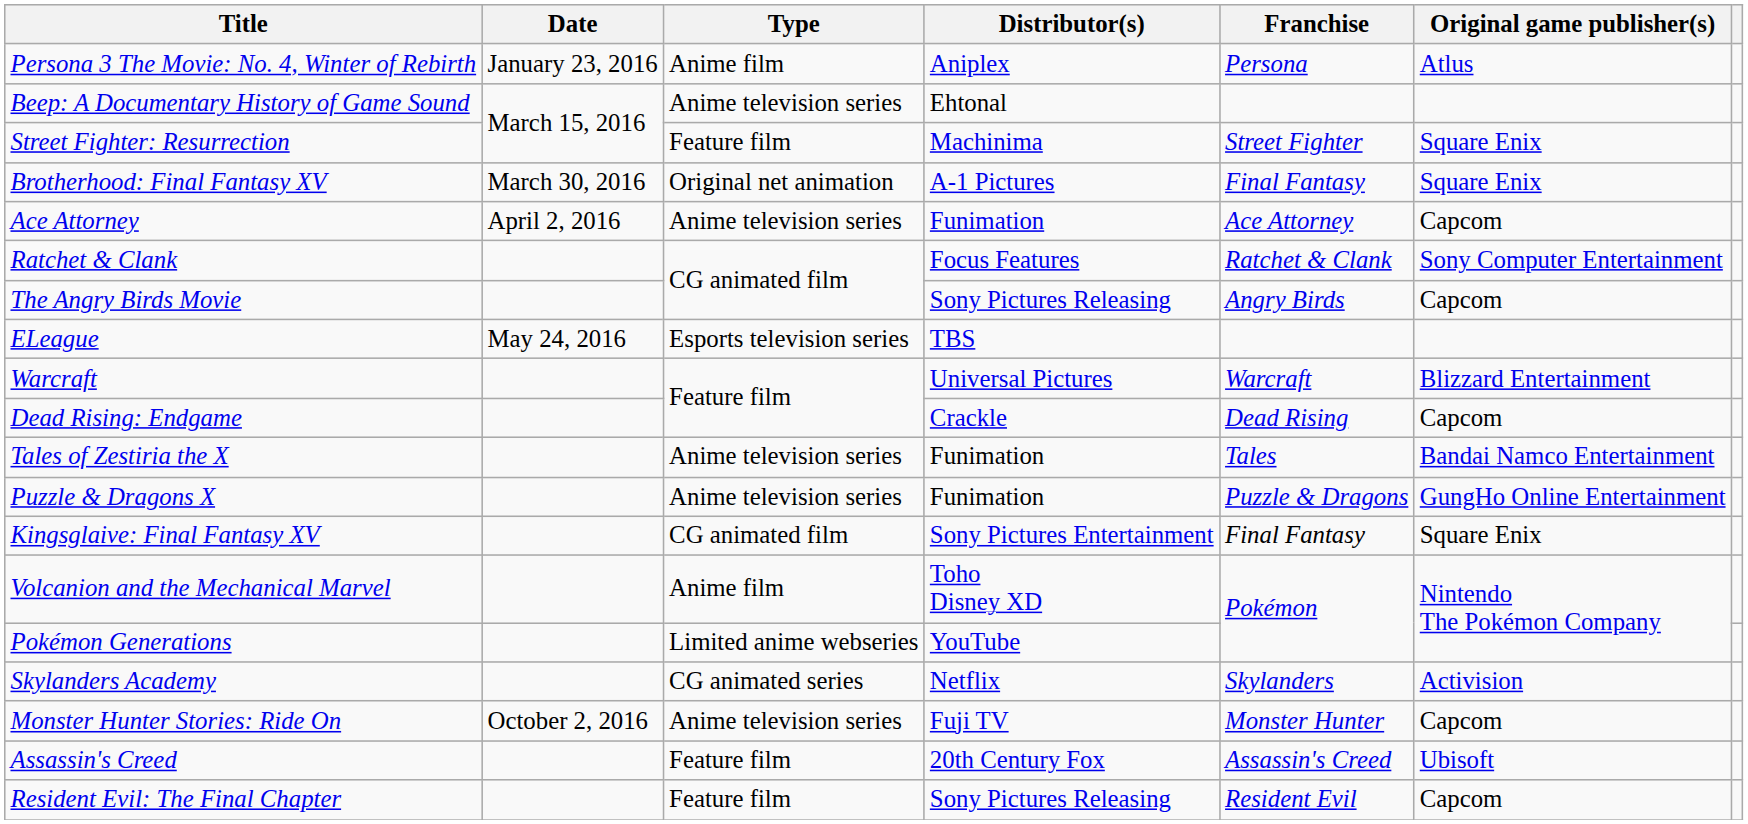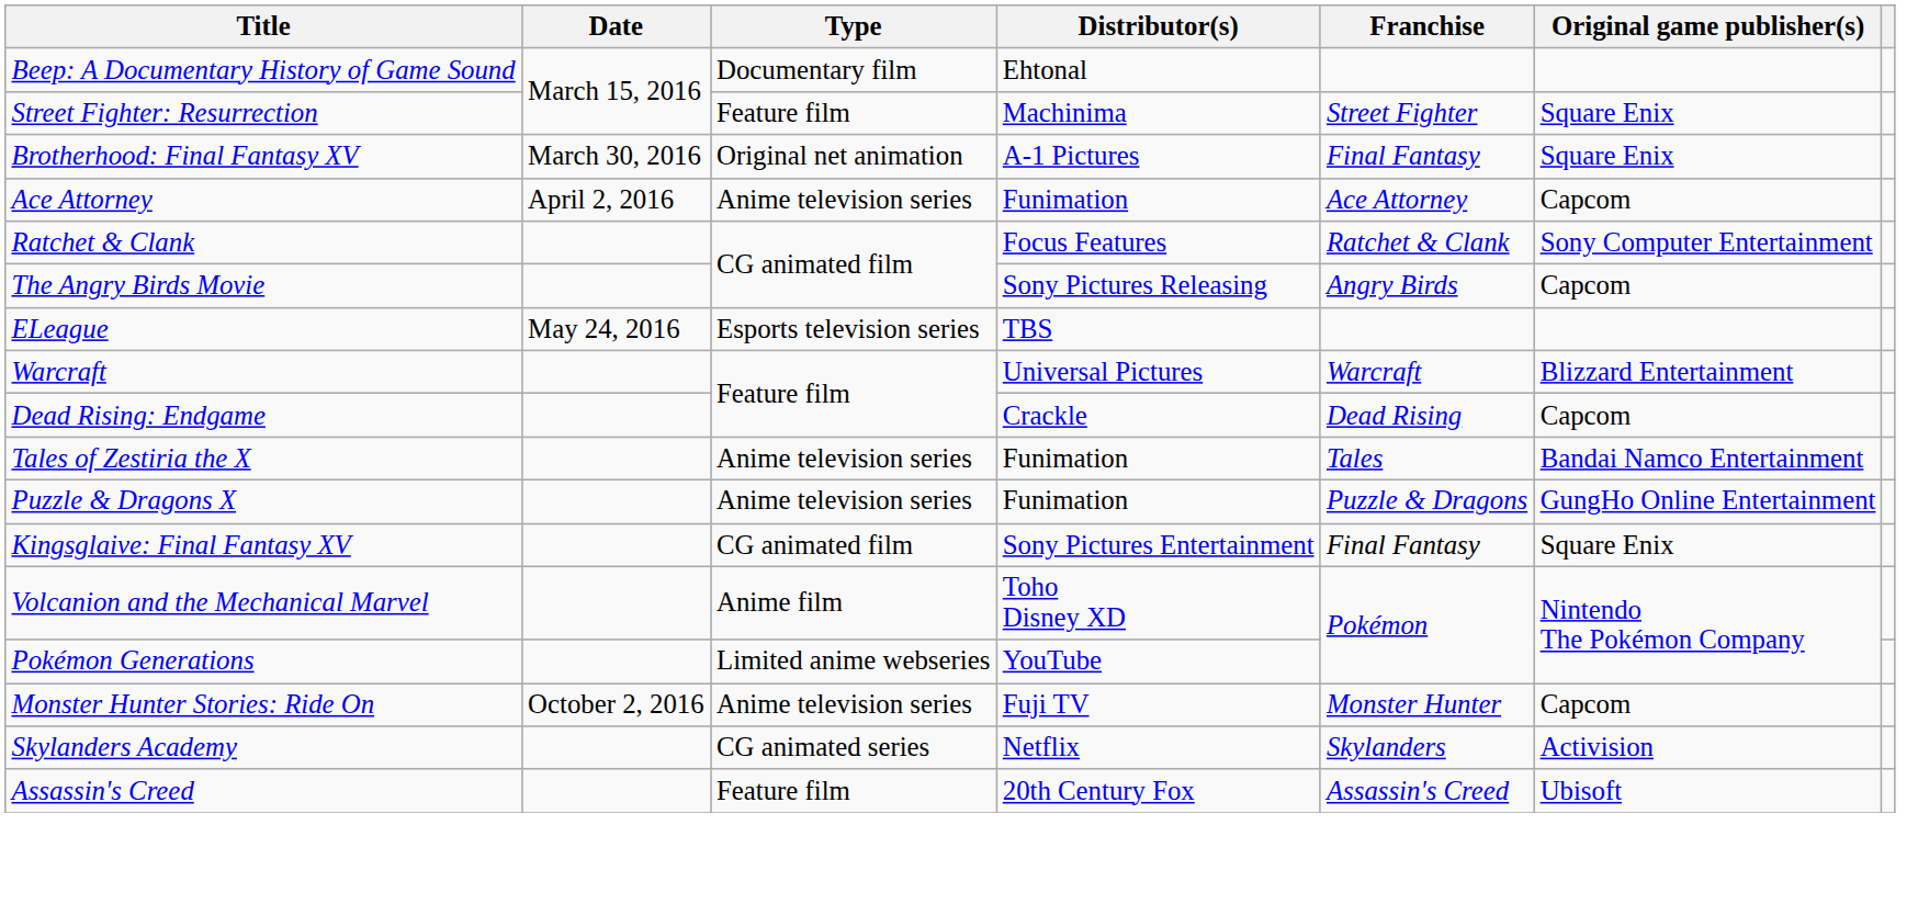 <table class="wikitable sortable">
 <tr>
 <th>Title</th>
 <th>Date</th>
 <th>Type</th>
 <th>Distributor(s)</th>
 <th>Franchise</th>
 <th>Original game publisher(s)</th>
 <th></th>
 </tr>
 <tr>
-<td><em><a href='#'>Persona 3 The Movie: No. 4, Winter of Rebirth</a></em></td>
-<td>January 23, 2016</td>
-<td>Anime film</td>
-<td><a href='#'>Aniplex</a></td>
-<td><em><a href='#'>Persona</a></em></td>
-<td><a href='#'>Atlus</a></td>
-<td style="text-align:center;"></td>
-</tr>
-<tr>
 <td><em><a href='#'>Beep: A Documentary History of Game Sound</a></em></td>
 <td rowspan="2">March 15, 2016</td>
-<td>Anime television series</td>
+<td>Documentary film</td>
 <td>Ehtonal</td>
 <td></td>
 <td></td>
 <td style="text-align:center;"></td>
 </tr>
 <tr>
 <td><em><a href='#'>Street Fighter: Resurrection</a></em></td>
 <td>Feature film</td>
 <td><a href='#'>Machinima</a></td>
 <td><em><a href='#'>Street Fighter</a></em></td>
 <td><a href='#'>Square Enix</a></td>
 <td style="text-align:center;"></td>
 </tr>
 <tr>
 <td><em><a href='#'>Brotherhood: Final Fantasy XV</a></em></td>
 <td>March 30, 2016</td>
 <td>Original net animation</td>
 <td><a href='#'>A-1 Pictures</a></td>
 <td><em><a href='#'>Final Fantasy</a></em></td>
 <td><a href='#'>Square Enix</a></td>
 <td style="text-align:center;"></td>
 </tr>
 <tr>
 <td><em><a href='#'>Ace Attorney</a></em></td>
 <td>April 2, 2016</td>
 <td>Anime television series</td>
 <td><a href='#'>Funimation</a></td>
 <td><em><a href='#'>Ace Attorney</a></em></td>
 <td>Capcom</td>
 <td style="text-align:center;"></td>
 </tr>
 <tr>
 <td><em><a href='#'>Ratchet & Clank</a></em></td>
 <td></td>
 <td rowspan="2">CG animated film</td>
 <td><a href='#'>Focus Features</a></td>
 <td><em><a href='#'>Ratchet & Clank</a></em></td>
 <td><a href='#'>Sony Computer Entertainment</a></td>
 <td style="text-align:center;"><br></td>
 </tr>
 <tr>
 <td><em><a href='#'>The Angry Birds Movie</a></em></td>
 <td></td>
 <td><a href='#'>Sony Pictures Releasing</a></td>
 <td><em><a href='#'>Angry Birds</a></em></td>
 <td>Capcom</td>
 <td style="text-align:center;"></td>
 </tr>
 <tr>
 <td><em><a href='#'>ELeague</a></em></td>
 <td>May 24, 2016</td>
 <td>Esports television series</td>
 <td><a href='#'>TBS</a></td>
 <td></td>
 <td></td>
 <td style="text-align:center;"></td>
 </tr>
 <tr>
 <td><em><a href='#'>Warcraft</a></em></td>
 <td></td>
 <td rowspan="2">Feature film</td>
 <td><a href='#'>Universal Pictures</a></td>
 <td><em><a href='#'>Warcraft</a></em></td>
 <td><a href='#'>Blizzard Entertainment</a></td>
 <td style="text-align:center;"></td>
 </tr>
 <tr>
 <td><em><a href='#'>Dead Rising: Endgame</a></em></td>
 <td></td>
 <td><a href='#'>Crackle</a></td>
 <td><em><a href='#'>Dead Rising</a></em></td>
 <td>Capcom</td>
 <td style="text-align:center;"></td>
 </tr>
 <tr>
 <td><em><a href='#'>Tales of Zestiria the X</a></em></td>
 <td></td>
 <td>Anime television series</td>
 <td>Funimation</td>
 <td><em><a href='#'>Tales</a></em></td>
 <td><a href='#'>Bandai Namco Entertainment</a></td>
 <td style="text-align:center;"></td>
 </tr>
 <tr>
 <td><em><a href='#'>Puzzle & Dragons X</a></em></td>
 <td></td>
 <td>Anime television series</td>
 <td>Funimation</td>
 <td><em><a href='#'>Puzzle & Dragons</a></em></td>
 <td><a href='#'>GungHo Online Entertainment</a></td>
 <td style="text-align:center;"></td>
 </tr>
 <tr>
 <td><em><a href='#'>Kingsglaive: Final Fantasy XV</a></em></td>
 <td></td>
 <td>CG animated film</td>
 <td><a href='#'>Sony Pictures Entertainment</a></td>
 <td><em>Final Fantasy</em></td>
 <td>Square Enix</td>
 <td style="text-align:center;"></td>
 </tr>
 <tr>
 <td><em><a href='#'>Volcanion and the Mechanical Marvel</a></em></td>
 <td></td>
 <td>Anime film</td>
 <td><a href='#'>Toho</a> <br><a href='#'>Disney XD</a> </td>
 <td rowspan="2"><em><a href='#'>Pokémon</a></em></td>
 <td rowspan="2"><a href='#'>Nintendo</a><br><a href='#'>The Pokémon Company</a></td>
 <td style="text-align:center;"></td>
 </tr>
 <tr>
 <td><em><a href='#'>Pokémon Generations</a></em></td>
 <td></td>
 <td>Limited anime webseries</td>
 <td><a href='#'>YouTube</a></td>
 <td style="text-align:center;"></td>
 </tr>
 <tr>
+<td><em><a href='#'>Monster Hunter Stories: Ride On</a></em></td>
+<td>October 2, 2016</td>
+<td>Anime television series</td>
+<td><a href='#'>Fuji TV</a></td>
+<td><em><a href='#'>Monster Hunter</a></em></td>
+<td>Capcom</td>
+<td style="text-align:center;"></td>
+</tr>
+<tr>
 <td><em><a href='#'>Skylanders Academy</a></em></td>
 <td></td>
 <td>CG animated series</td>
 <td><a href='#'>Netflix</a></td>
 <td><em><a href='#'>Skylanders</a></em></td>
 <td><a href='#'>Activision</a></td>
-<td style="text-align:center;"></td>
-</tr>
-<tr>
-<td><em><a href='#'>Monster Hunter Stories: Ride On</a></em></td>
-<td>October 2, 2016</td>
-<td>Anime television series</td>
-<td><a href='#'>Fuji TV</a></td>
-<td><em><a href='#'>Monster Hunter</a></em></td>
-<td>Capcom</td>
 <td style="text-align:center;"></td>
 </tr>
 <tr>
 <td><em><a href='#'>Assassin's Creed</a></em></td>
 <td></td>
 <td>Feature film</td>
 <td><a href='#'>20th Century Fox</a></td>
 <td><em><a href='#'>Assassin's Creed</a></em></td>
 <td><a href='#'>Ubisoft</a></td>
 <td style="text-align:center;"></td>
 </tr>
-<tr>
-<td><em><a href='#'>Resident Evil: The Final Chapter</a></em></td>
-<td></td>
-<td>Feature film</td>
-<td><a href='#'>Sony Pictures Releasing</a></td>
-<td><em><a href='#'>Resident Evil</a></em></td>
-<td>Capcom</td>
-<td style="text-align:center;"></td>
-</tr>
 </table>
